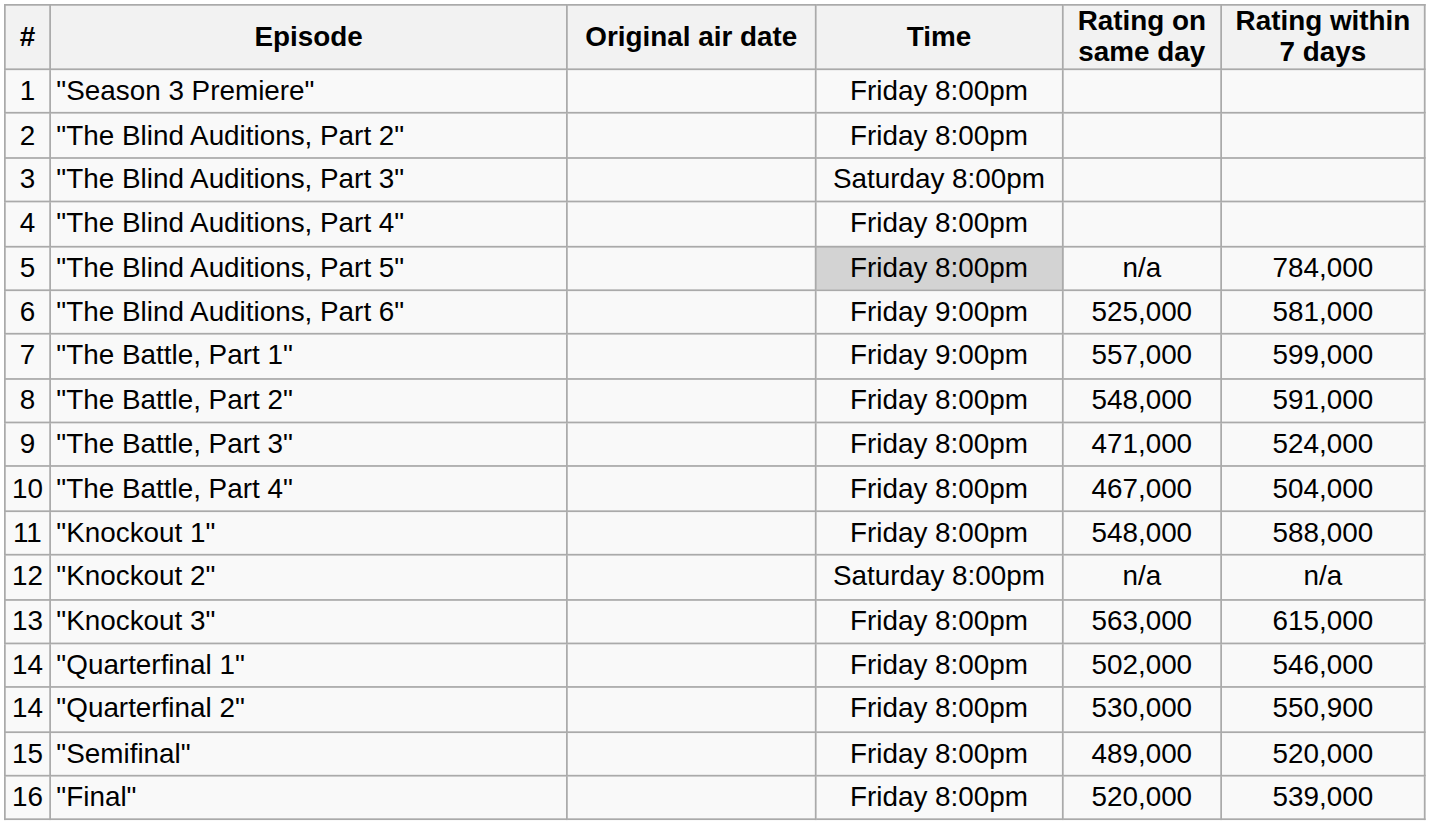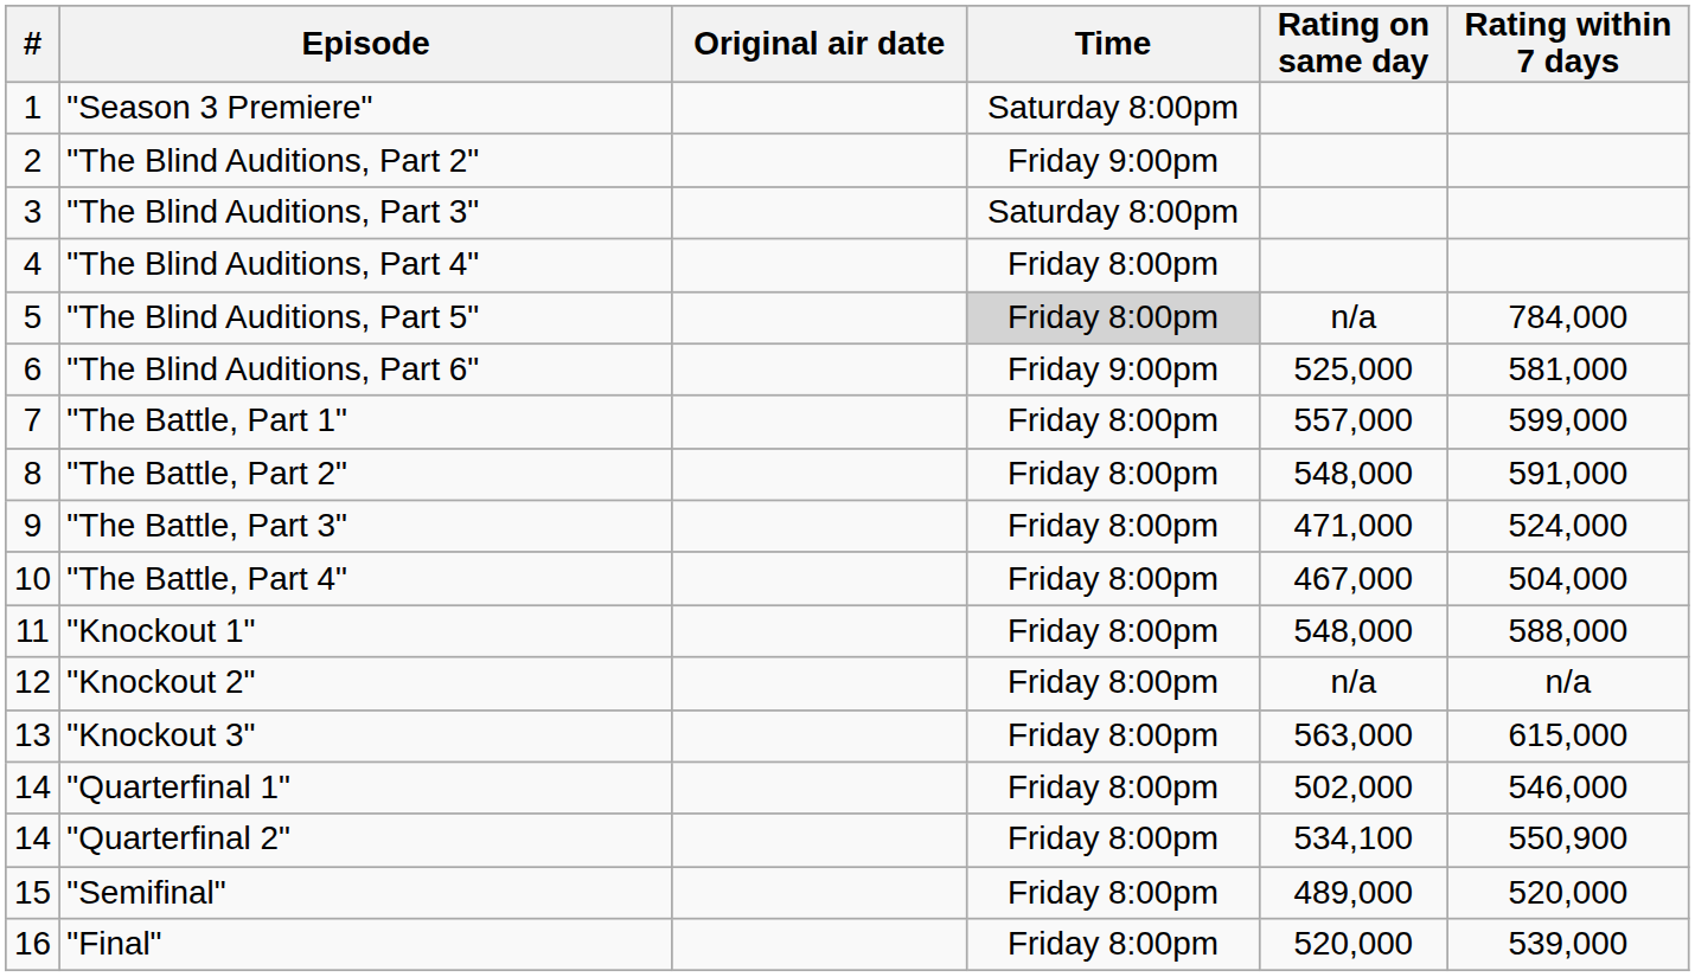 <table style="text-align:center;" class="wikitable">
 <tr>
 <th style="padding:0 8px;">#</th>
 <th style="width:290px;">Episode</th>
 <th style="width:135px;">Original air date</th>
 <th style="width:135px;">Time</th>
 <th style="padding:0 8px;">Rating on<br>same day</th>
 <th style="padding:0 8px;">Rating within<br>7 days</th>
 </tr>
 <tr>
 <td>1</td>
 <td style="text-align:left">"Season 3 Premiere"</td>
 <td></td>
-<td>Friday 8:00pm</td>
+<td>Saturday 8:00pm</td>
 <td></td>
 <td></td>
 </tr>
 <tr>
 <td>2</td>
 <td style="text-align:left">"The Blind Auditions, Part 2"</td>
 <td></td>
-<td>Friday 8:00pm</td>
+<td>Friday 9:00pm</td>
 <td></td>
 <td></td>
 </tr>
 <tr>
 <td>3</td>
 <td style="text-align:left">"The Blind Auditions, Part 3"</td>
 <td></td>
 <td>Saturday 8:00pm</td>
 <td></td>
 <td></td>
 </tr>
 <tr>
 <td>4</td>
 <td style="text-align:left">"The Blind Auditions, Part 4"</td>
 <td></td>
 <td>Friday 8:00pm</td>
 <td></td>
 <td></td>
 </tr>
 <tr>
 <td>5</td>
 <td style="text-align:left">"The Blind Auditions, Part 5"</td>
 <td></td>
 <td style="background: lightgrey;">Friday 8:00pm</td>
 <td>n/a</td>
 <td>784,000</td>
 </tr>
 <tr>
 <td>6</td>
 <td style="text-align:left">"The Blind Auditions, Part 6"</td>
 <td></td>
 <td>Friday 9:00pm</td>
 <td>525,000</td>
 <td>581,000</td>
 </tr>
 <tr>
 <td>7</td>
 <td style="text-align:left">"The Battle, Part 1"</td>
 <td></td>
-<td>Friday 9:00pm</td>
+<td>Friday 8:00pm</td>
 <td>557,000</td>
 <td>599,000</td>
 </tr>
 <tr>
 <td>8</td>
 <td style="text-align:left">"The Battle, Part 2"</td>
 <td></td>
 <td>Friday 8:00pm</td>
 <td>548,000</td>
 <td>591,000</td>
 </tr>
 <tr>
 <td>9</td>
 <td style="text-align:left">"The Battle, Part 3"</td>
 <td></td>
 <td>Friday 8:00pm</td>
 <td>471,000</td>
 <td>524,000</td>
 </tr>
 <tr>
 <td>10</td>
 <td style="text-align:left">"The Battle, Part 4"</td>
 <td></td>
 <td>Friday 8:00pm</td>
 <td>467,000</td>
 <td>504,000</td>
 </tr>
 <tr>
 <td>11</td>
 <td style="text-align:left">"Knockout 1"</td>
 <td></td>
 <td>Friday 8:00pm</td>
 <td>548,000</td>
 <td>588,000</td>
 </tr>
 <tr>
 <td>12</td>
 <td style="text-align:left">"Knockout 2"</td>
 <td></td>
-<td>Saturday 8:00pm</td>
+<td>Friday 8:00pm</td>
 <td>n/a</td>
 <td>n/a</td>
 </tr>
 <tr>
 <td>13</td>
 <td style="text-align:left">"Knockout 3"</td>
 <td></td>
 <td>Friday 8:00pm</td>
 <td>563,000</td>
 <td>615,000</td>
 </tr>
 <tr>
 <td>14</td>
 <td style="text-align:left">"Quarterfinal 1"</td>
 <td></td>
 <td>Friday 8:00pm</td>
 <td>502,000</td>
 <td>546,000</td>
 </tr>
 <tr>
 <td>14</td>
 <td style="text-align:left">"Quarterfinal 2"</td>
 <td></td>
 <td>Friday 8:00pm</td>
-<td>530,000</td>
+<td>534,100</td>
 <td>550,900</td>
 </tr>
 <tr>
 <td>15</td>
 <td style="text-align:left">"Semifinal"</td>
 <td></td>
 <td>Friday 8:00pm</td>
 <td>489,000</td>
 <td>520,000</td>
 </tr>
 <tr>
 <td>16</td>
 <td style="text-align:left">"Final"</td>
 <td></td>
 <td>Friday 8:00pm</td>
 <td>520,000</td>
 <td>539,000</td>
 </tr>
 </table>
